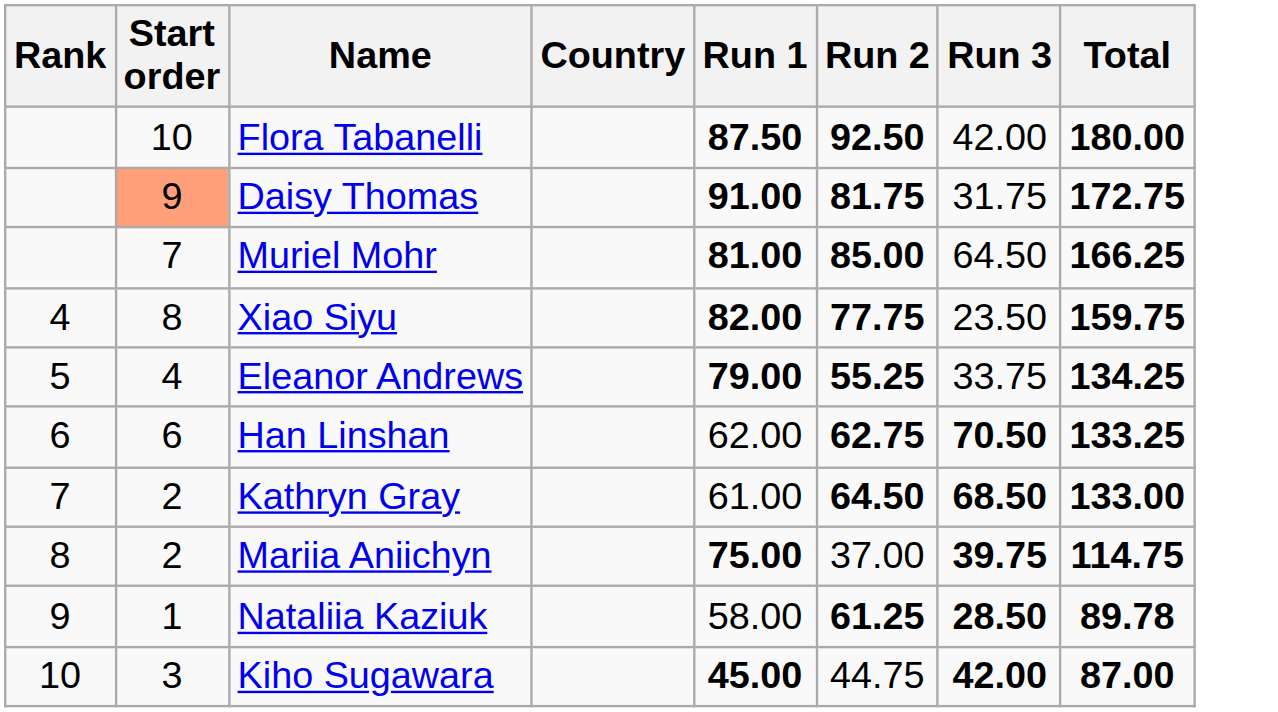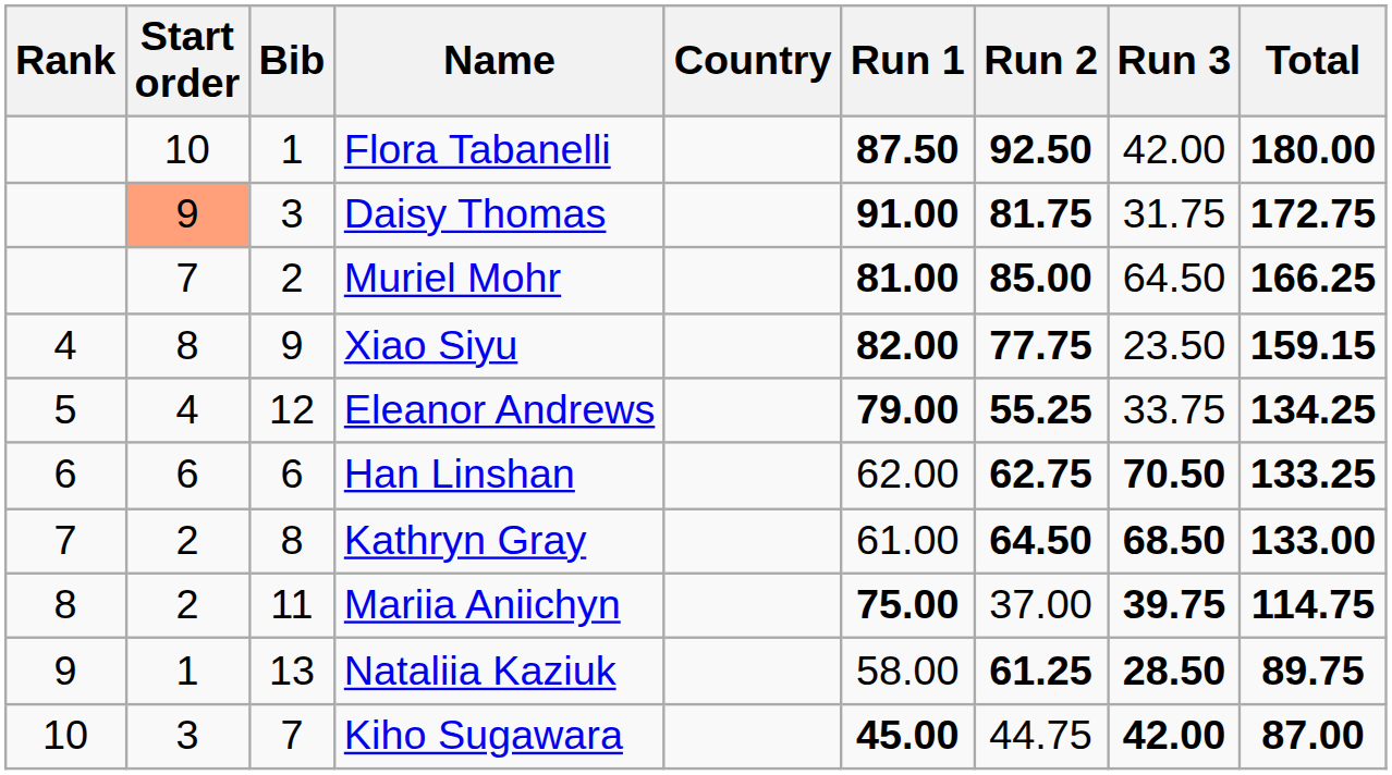 <table class="wikitable sortable" style="text-align:center">
 <tr>
 <th>Rank</th>
 <th>Start<br>order</th>
+<th>Bib</th>
 <th>Name</th>
 <th>Country</th>
 <th>Run 1</th>
 <th>Run 2</th>
 <th>Run 3</th>
 <th>Total</th>
 </tr>
 <tr>
 <td></td>
 <td>10</td>
+<td>1</td>
 <td align=left><a href='#'>Flora Tabanelli</a></td>
 <td align=left></td>
 <td><strong>87.50</strong></td>
 <td><strong>92.50</strong></td>
 <td>42.00</td>
 <td><strong>180.00</strong></td>
 </tr>
 <tr>
 <td></td>
 <td style="background: lightsalmon;">9</td>
+<td>3</td>
 <td align=left><a href='#'>Daisy Thomas</a></td>
 <td align=left></td>
 <td><strong>91.00</strong></td>
 <td><strong>81.75</strong></td>
 <td>31.75</td>
 <td><strong>172.75</strong></td>
 </tr>
 <tr>
 <td></td>
 <td>7</td>
+<td>2</td>
 <td align=left><a href='#'>Muriel Mohr</a></td>
 <td align=left></td>
 <td><strong>81.00</strong></td>
 <td><strong>85.00</strong></td>
 <td>64.50</td>
 <td><strong>166.25</strong></td>
 </tr>
 <tr>
 <td>4</td>
 <td>8</td>
+<td>9</td>
 <td align=left><a href='#'>Xiao Siyu</a></td>
 <td align=left></td>
 <td><strong>82.00</strong></td>
 <td><strong>77.75</strong></td>
 <td>23.50</td>
-<td><strong>159.75</strong></td>
+<td><strong>159.15</strong></td>
 </tr>
 <tr>
 <td>5</td>
 <td>4</td>
+<td>12</td>
 <td align=left><a href='#'>Eleanor Andrews</a></td>
 <td align=left></td>
 <td><strong>79.00</strong></td>
 <td><strong>55.25</strong></td>
 <td>33.75</td>
 <td><strong>134.25</strong></td>
 </tr>
 <tr>
+<td>6</td>
 <td>6</td>
 <td>6</td>
 <td align=left><a href='#'>Han Linshan</a></td>
 <td align=left></td>
 <td>62.00</td>
 <td><strong>62.75</strong></td>
 <td><strong>70.50</strong></td>
 <td><strong>133.25</strong></td>
 </tr>
 <tr>
 <td>7</td>
 <td>2</td>
+<td>8</td>
 <td align=left><a href='#'>Kathryn Gray</a></td>
 <td align=left></td>
 <td>61.00</td>
 <td><strong>64.50</strong></td>
 <td><strong>68.50</strong></td>
 <td><strong>133.00</strong></td>
 </tr>
 <tr>
 <td>8</td>
 <td>2</td>
+<td>11</td>
 <td align=left><a href='#'>Mariia Aniichyn</a></td>
 <td align=left></td>
 <td><strong>75.00</strong></td>
 <td>37.00</td>
 <td><strong>39.75</strong></td>
 <td><strong>114.75</strong></td>
 </tr>
 <tr>
 <td>9</td>
 <td>1</td>
+<td>13</td>
 <td align=left><a href='#'>Nataliia Kaziuk</a></td>
 <td align=left></td>
 <td>58.00</td>
 <td><strong>61.25</strong></td>
 <td><strong>28.50</strong></td>
-<td><strong>89.78</strong></td>
+<td><strong>89.75</strong></td>
 </tr>
 <tr>
 <td>10</td>
 <td>3</td>
+<td>7</td>
 <td align=left><a href='#'>Kiho Sugawara</a></td>
 <td align=left></td>
 <td><strong>45.00</strong></td>
 <td>44.75</td>
 <td><strong>42.00</strong></td>
 <td><strong>87.00</strong></td>
 </tr>
 </table>
